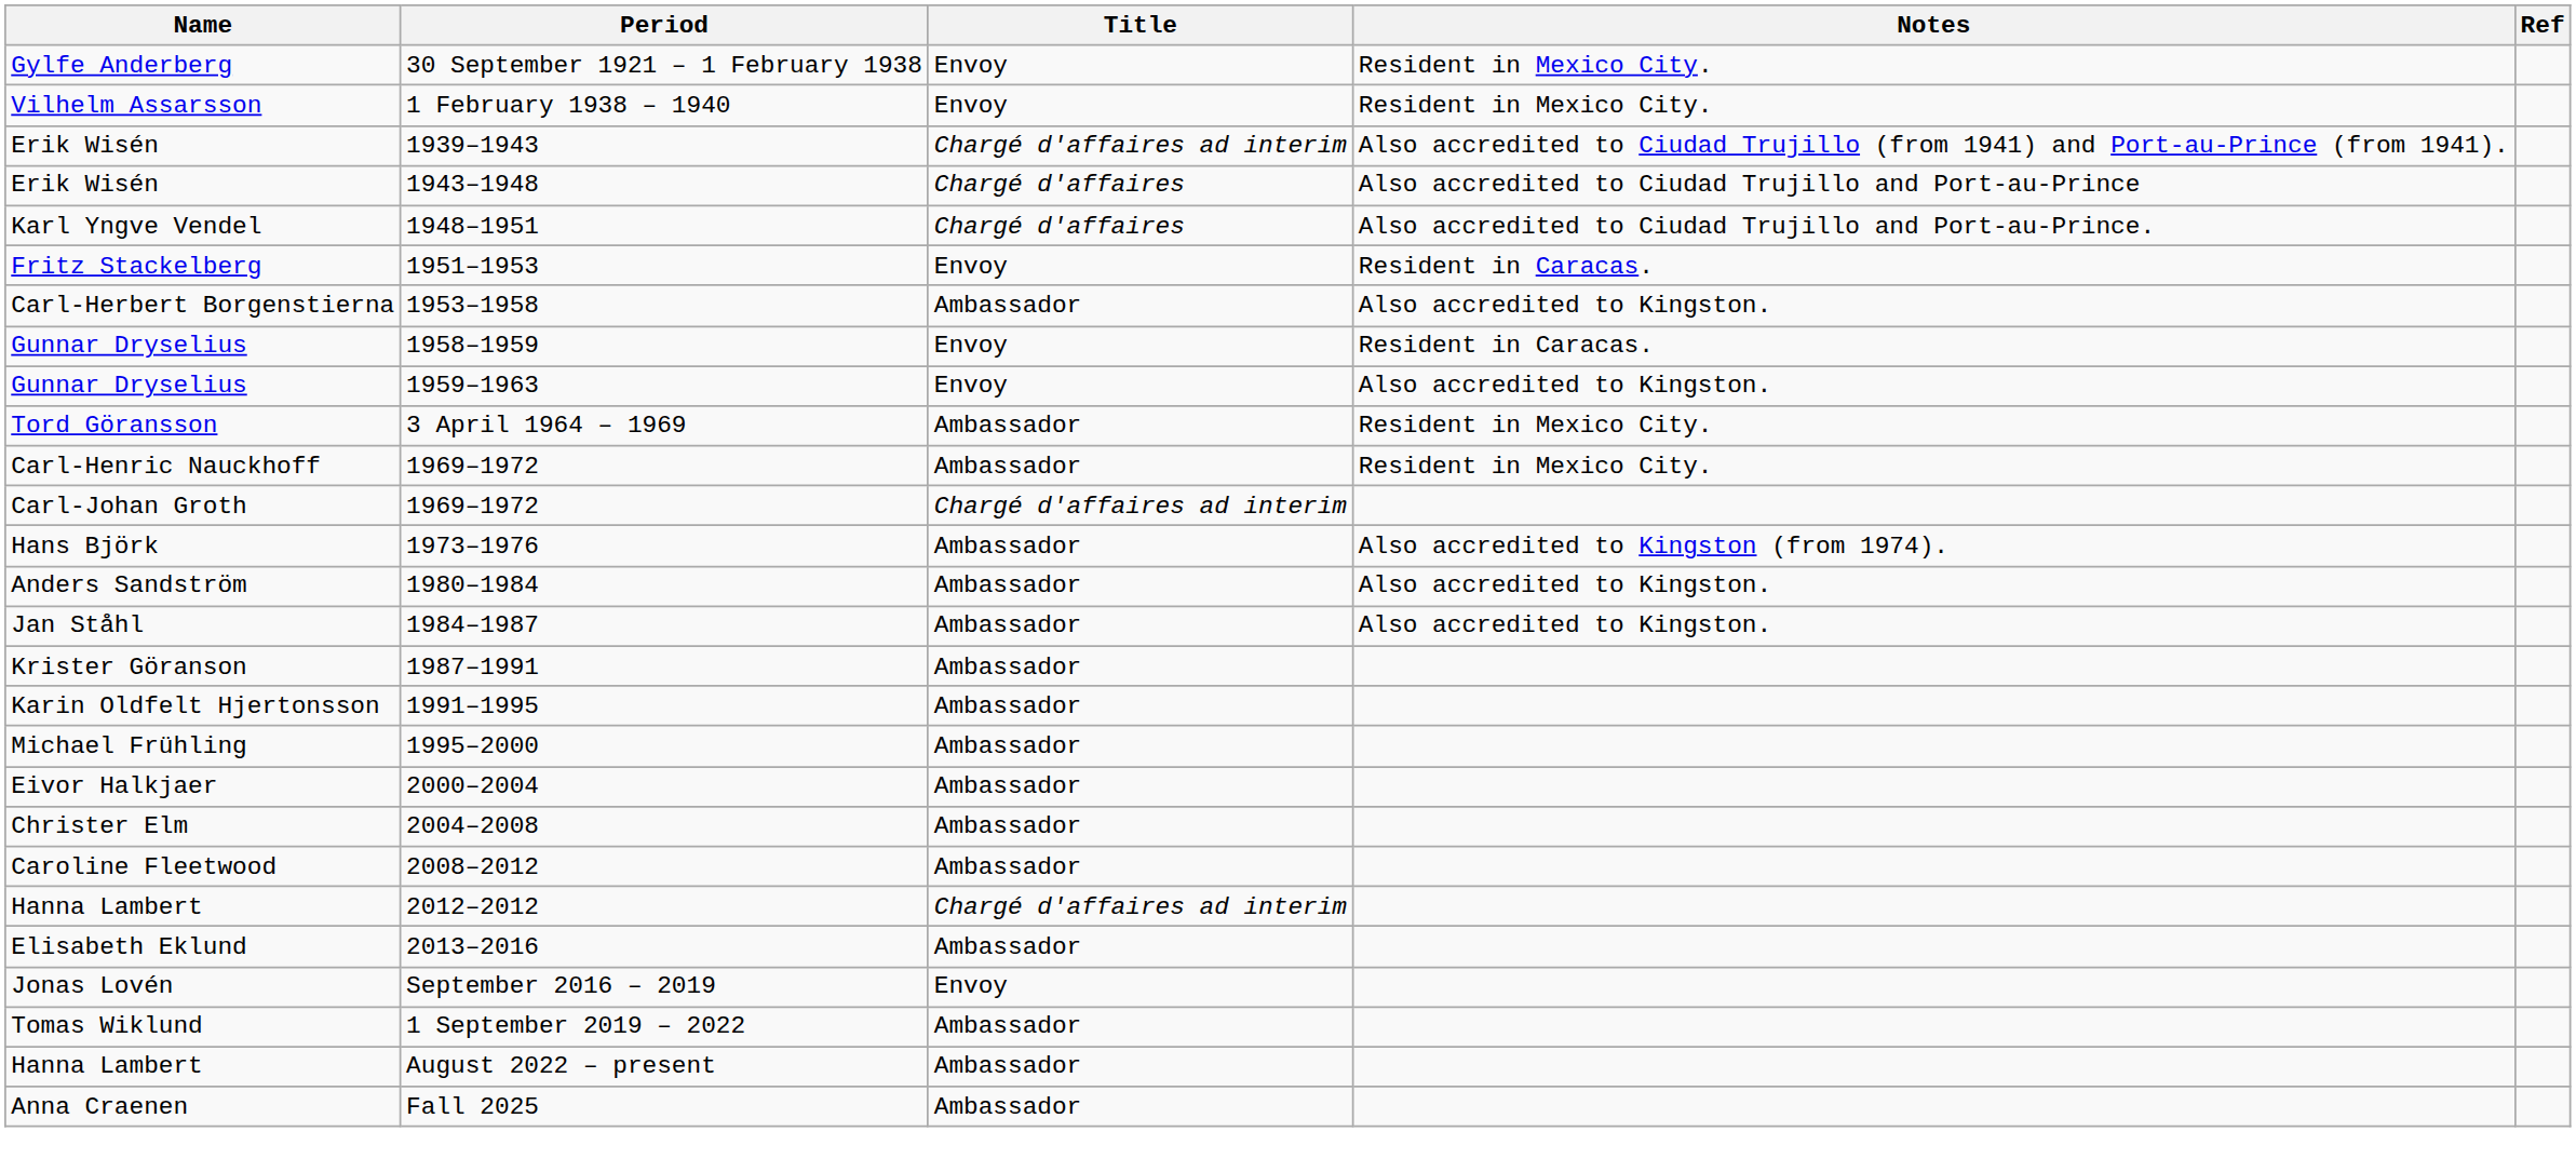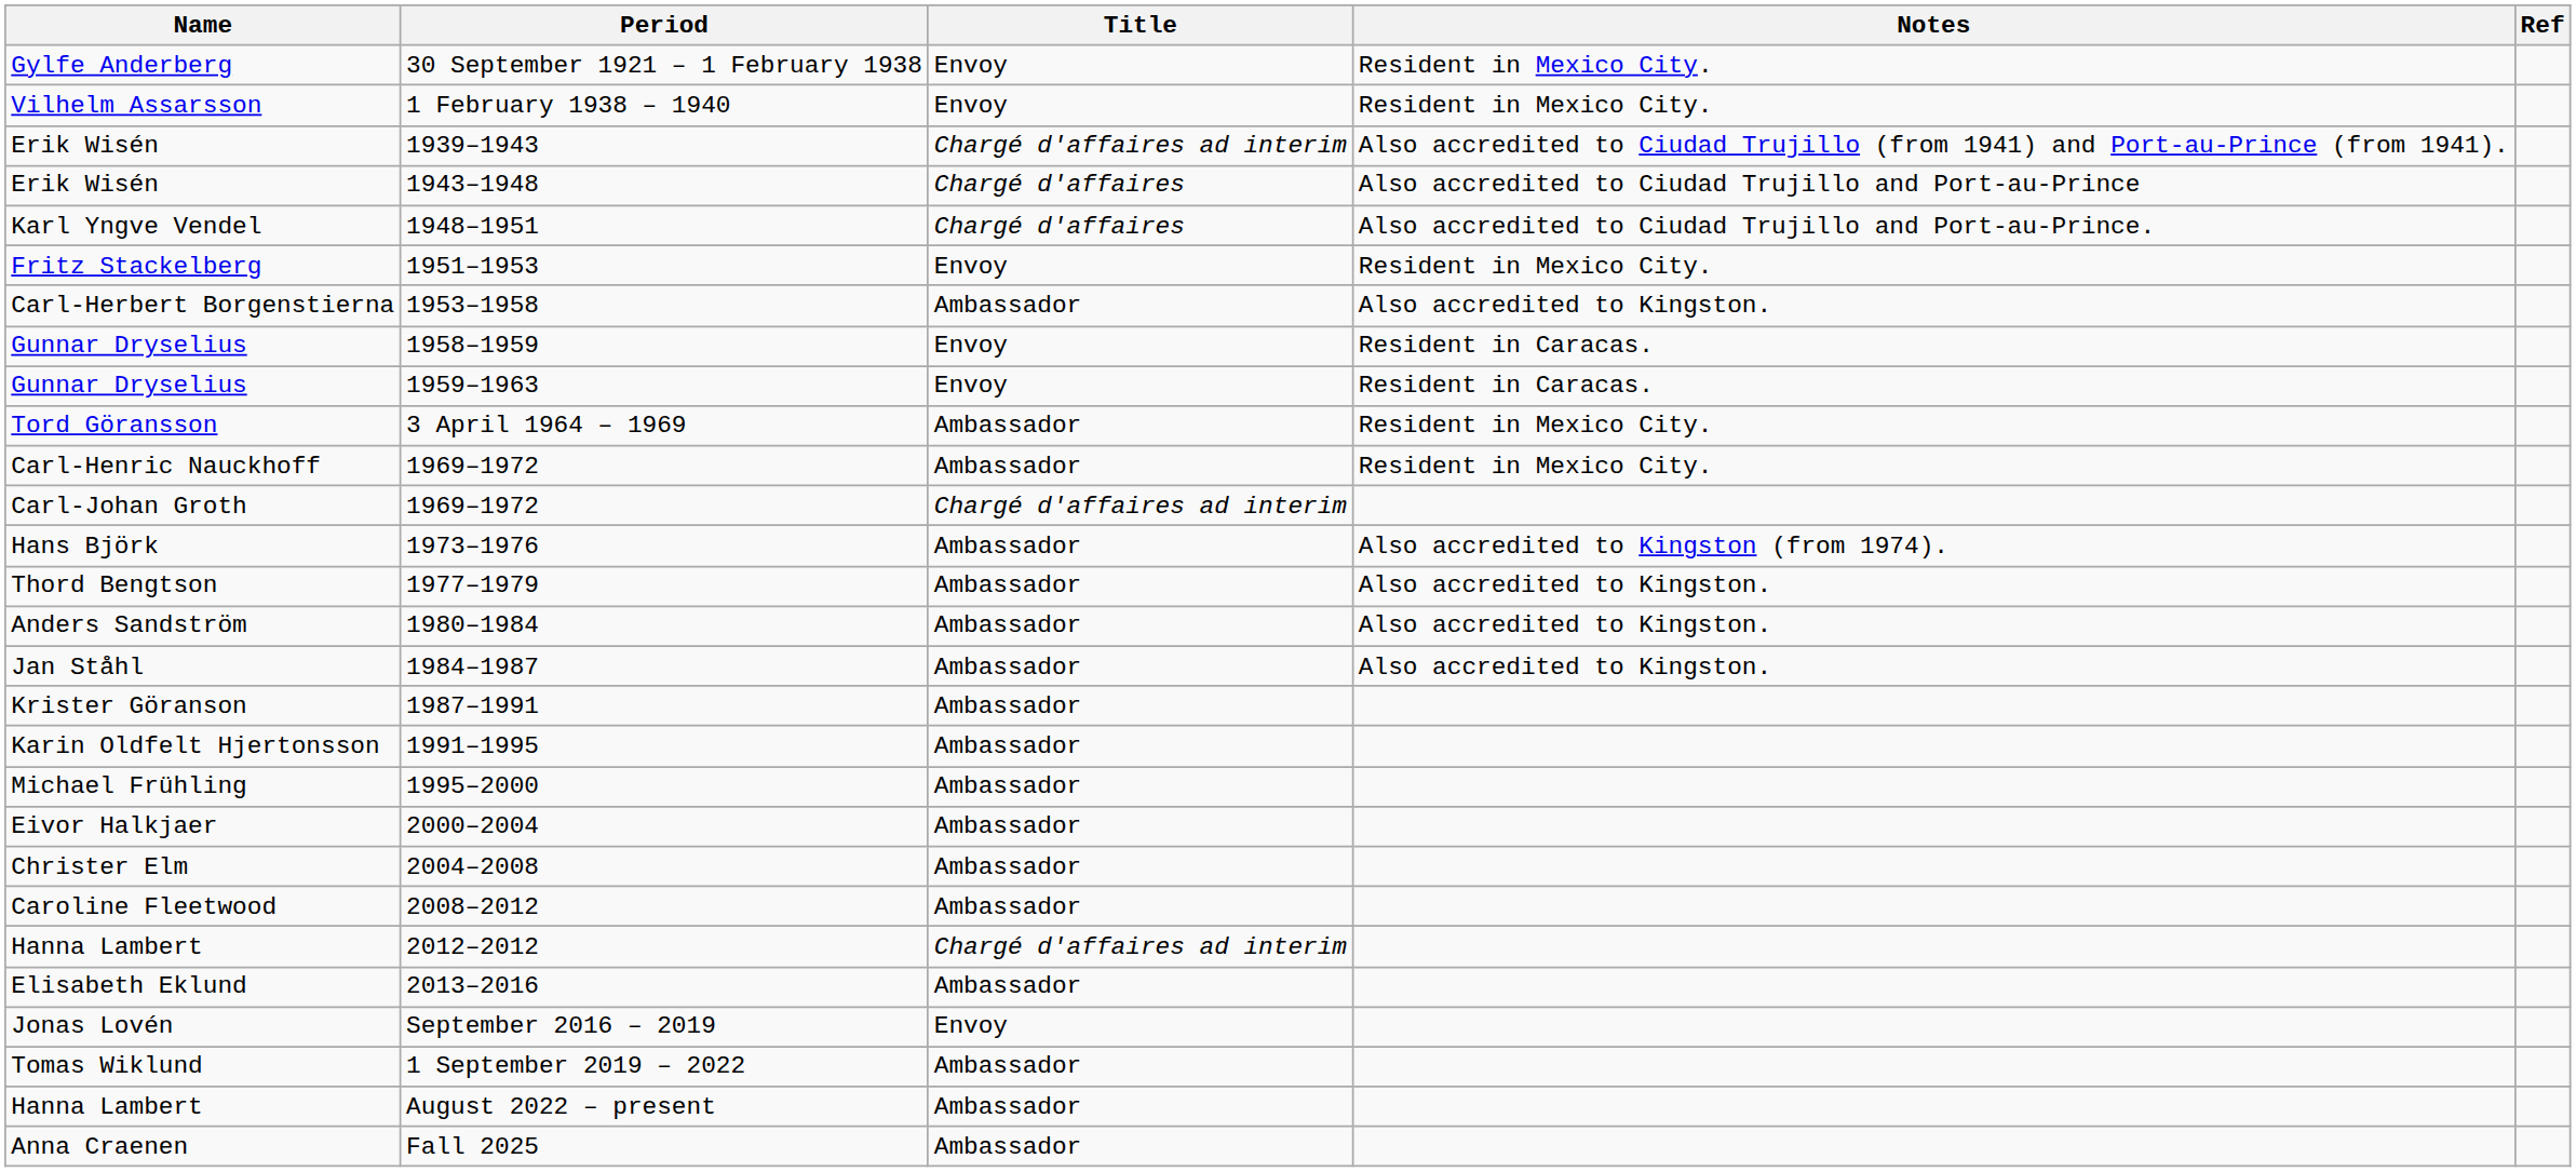 <table class="wikitable">
 <tr>
 <th>Name</th>
 <th>Period</th>
 <th>Title</th>
 <th>Notes</th>
 <th>Ref</th>
 </tr>
 <tr>
 <td><a href='#'>Gylfe Anderberg</a></td>
 <td>30 September 1921 – 1 February 1938</td>
 <td>Envoy</td>
 <td>Resident in <a href='#'>Mexico City</a>.</td>
 <td></td>
 </tr>
 <tr>
 <td><a href='#'>Vilhelm Assarsson</a></td>
 <td>1 February 1938 – 1940</td>
 <td>Envoy</td>
 <td>Resident in Mexico City.</td>
 <td></td>
 </tr>
 <tr>
 <td>Erik Wisén</td>
 <td>1939–1943</td>
 <td><em>Chargé d'affaires ad interim</em></td>
 <td>Also accredited to <a href='#'>Ciudad Trujillo</a> (from 1941) and <a href='#'>Port-au-Prince</a> (from 1941).</td>
 <td></td>
 </tr>
 <tr>
 <td>Erik Wisén</td>
 <td>1943–1948</td>
 <td><em>Chargé d'affaires</em></td>
 <td>Also accredited to Ciudad Trujillo and Port-au-Prince</td>
 <td></td>
 </tr>
 <tr>
 <td>Karl Yngve Vendel</td>
 <td>1948–1951</td>
 <td><em>Chargé d'affaires</em></td>
 <td>Also accredited to Ciudad Trujillo and Port-au-Prince.</td>
 <td></td>
 </tr>
 <tr>
 <td><a href='#'>Fritz Stackelberg</a></td>
 <td>1951–1953</td>
 <td>Envoy</td>
-<td>Resident in <a href='#'>Caracas</a>.</td>
+<td>Resident in Mexico City.</td>
 <td></td>
 </tr>
 <tr>
 <td>Carl-Herbert Borgenstierna</td>
 <td>1953–1958</td>
 <td>Ambassador</td>
 <td>Also accredited to Kingston.</td>
 <td></td>
 </tr>
 <tr>
 <td><a href='#'>Gunnar Dryselius</a></td>
 <td>1958–1959</td>
 <td>Envoy</td>
 <td>Resident in Caracas.</td>
 <td></td>
 </tr>
 <tr>
 <td><a href='#'>Gunnar Dryselius</a></td>
 <td>1959–1963</td>
 <td>Envoy</td>
-<td>Also accredited to Kingston.</td>
+<td>Resident in Caracas.</td>
 <td></td>
 </tr>
 <tr>
 <td><a href='#'>Tord Göransson</a></td>
 <td>3 April 1964 – 1969</td>
 <td>Ambassador</td>
 <td>Resident in Mexico City.</td>
 <td></td>
 </tr>
 <tr>
 <td>Carl-Henric Nauckhoff</td>
 <td>1969–1972</td>
 <td>Ambassador</td>
 <td>Resident in Mexico City.</td>
 <td></td>
 </tr>
 <tr>
 <td>Carl-Johan Groth</td>
 <td>1969–1972</td>
 <td><em>Chargé d'affaires ad interim</em></td>
 <td></td>
 <td></td>
 </tr>
 <tr>
 <td>Hans Björk</td>
 <td>1973–1976</td>
 <td>Ambassador</td>
 <td>Also accredited to <a href='#'>Kingston</a> (from 1974).</td>
+<td></td>
+</tr>
+<tr>
+<td>Thord Bengtson</td>
+<td>1977–1979</td>
+<td>Ambassador</td>
+<td>Also accredited to Kingston.</td>
 <td></td>
 </tr>
 <tr>
 <td>Anders Sandström</td>
 <td>1980–1984</td>
 <td>Ambassador</td>
 <td>Also accredited to Kingston.</td>
 <td></td>
 </tr>
 <tr>
 <td>Jan Ståhl</td>
 <td>1984–1987</td>
 <td>Ambassador</td>
 <td>Also accredited to Kingston.</td>
 <td></td>
 </tr>
 <tr>
 <td>Krister Göranson</td>
 <td>1987–1991</td>
 <td>Ambassador</td>
 <td></td>
 <td></td>
 </tr>
 <tr>
 <td>Karin Oldfelt Hjertonsson</td>
 <td>1991–1995</td>
 <td>Ambassador</td>
 <td></td>
 <td></td>
 </tr>
 <tr>
 <td>Michael Frühling</td>
 <td>1995–2000</td>
 <td>Ambassador</td>
 <td></td>
 <td></td>
 </tr>
 <tr>
 <td>Eivor Halkjaer</td>
 <td>2000–2004</td>
 <td>Ambassador</td>
 <td></td>
 <td></td>
 </tr>
 <tr>
 <td>Christer Elm</td>
 <td>2004–2008</td>
 <td>Ambassador</td>
 <td></td>
 <td></td>
 </tr>
 <tr>
 <td>Caroline Fleetwood</td>
 <td>2008–2012</td>
 <td>Ambassador</td>
 <td></td>
 <td></td>
 </tr>
 <tr>
 <td>Hanna Lambert</td>
 <td>2012–2012</td>
 <td><em>Chargé d'affaires ad interim</em></td>
 <td></td>
 <td></td>
 </tr>
 <tr>
 <td>Elisabeth Eklund</td>
 <td>2013–2016</td>
 <td>Ambassador</td>
 <td></td>
 <td></td>
 </tr>
 <tr>
 <td>Jonas Lovén</td>
 <td>September 2016 – 2019</td>
 <td>Envoy</td>
 <td></td>
 <td></td>
 </tr>
 <tr>
 <td>Tomas Wiklund</td>
 <td>1 September 2019 – 2022</td>
 <td>Ambassador</td>
 <td></td>
 <td></td>
 </tr>
 <tr>
 <td>Hanna Lambert</td>
 <td>August 2022 – present</td>
 <td>Ambassador</td>
 <td></td>
 <td></td>
 </tr>
 <tr>
 <td>Anna Craenen</td>
 <td>Fall 2025</td>
 <td>Ambassador</td>
 <td></td>
 <td></td>
 </tr>
 </table>
